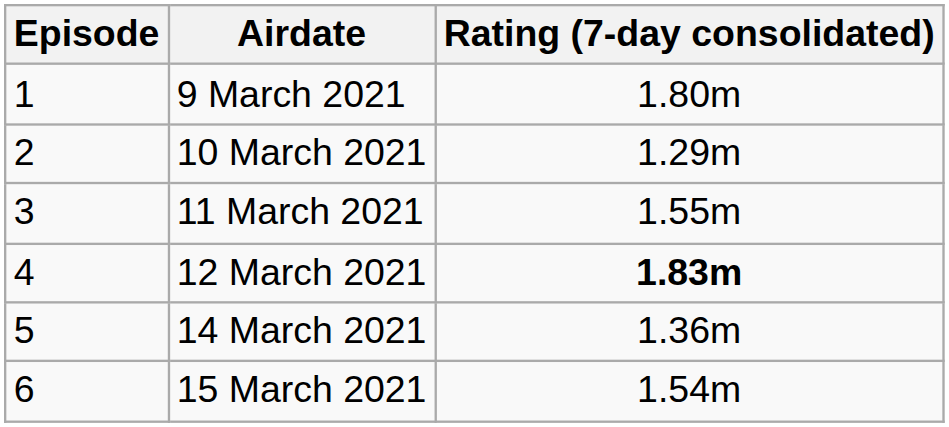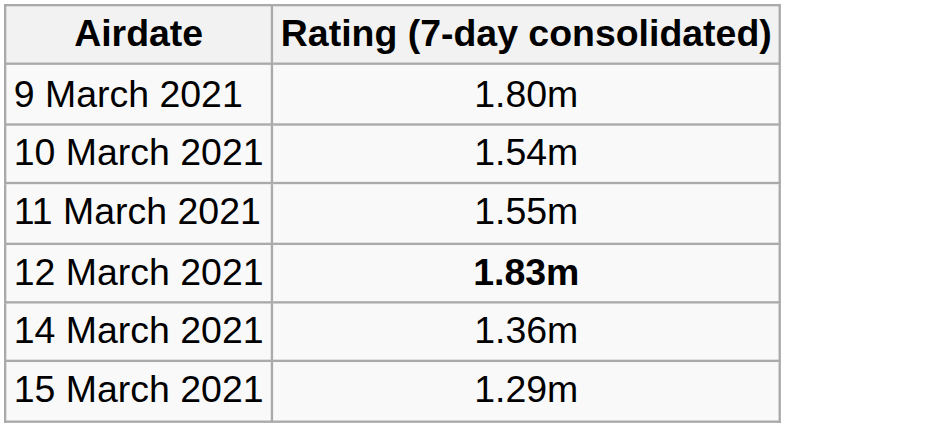 <table class="wikitable">
 <tr>
-<th align="center">Episode</th>
 <th align="center">Airdate</th>
 <th align="center">Rating (7-day consolidated)</th>
 </tr>
 <tr>
-<td>1</td>
 <td>9 March 2021</td>
 <td align="center">1.80m</td>
 </tr>
 <tr>
-<td>2</td>
 <td>10 March 2021</td>
-<td align="center">1.29m</td>
+<td align="center">1.54m</td>
 </tr>
 <tr>
-<td>3</td>
 <td>11 March 2021</td>
 <td align="center">1.55m</td>
 </tr>
 <tr>
-<td>4</td>
 <td>12 March 2021</td>
 <td align="center"><strong>1.83m</strong></td>
 </tr>
 <tr>
-<td>5</td>
 <td>14 March 2021</td>
 <td align="center">1.36m</td>
 </tr>
 <tr>
-<td>6</td>
 <td>15 March 2021</td>
-<td align="center">1.54m</td>
+<td align="center">1.29m</td>
 </tr>
 </table>
